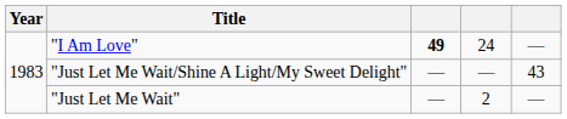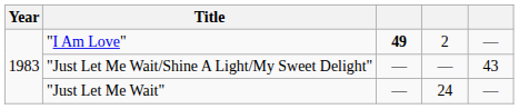 <table class="wikitable">
 <tr>
 <th>Year</th>
 <th>Title</th>
 <th width="40"></th>
 <th width="40"></th>
 <th width="40"></th>
 </tr>
 <tr>
 <td rowspan="3">1983</td>
 <td>"<a href='#'>I Am Love</a>"</td>
 <td align="center"><strong>49</strong></td>
-<td align="center">24</td>
+<td align="center">2</td>
 <td align="center">—</td>
 </tr>
 <tr>
 <td>"Just Let Me Wait/Shine A Light/My Sweet Delight"</td>
 <td align="center">—</td>
 <td align="center">—</td>
 <td align="center">43</td>
 </tr>
 <tr>
 <td>"Just Let Me Wait"</td>
 <td align="center">—</td>
-<td align="center">2</td>
+<td align="center">24</td>
 <td align="center">—</td>
 </tr>
 </table>
